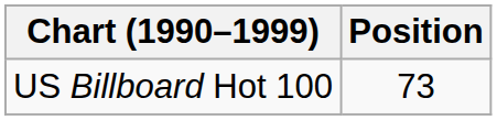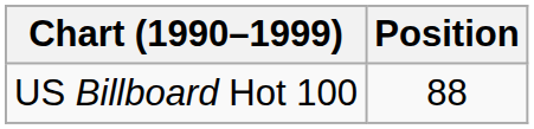 <table class="wikitable">
 <tr>
 <th>Chart (1990–1999)</th>
 <th>Position</th>
 </tr>
 <tr>
 <td>US <em>Billboard</em> Hot 100</td>
-<td align="center">73</td>
+<td align="center">88</td>
 </tr>
 </table>
